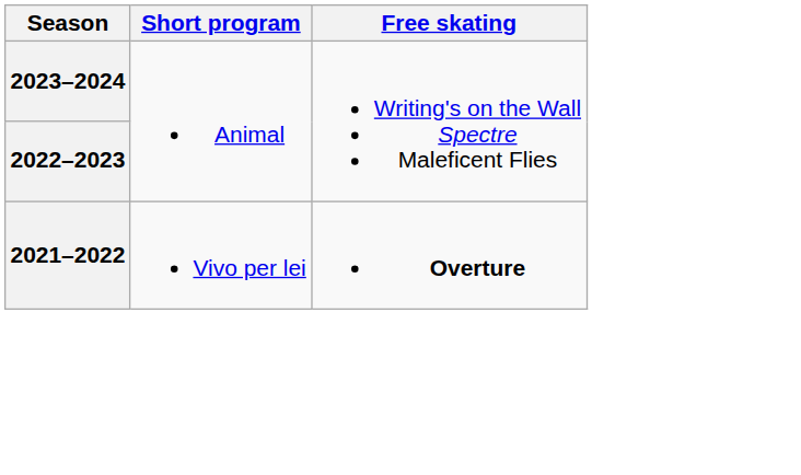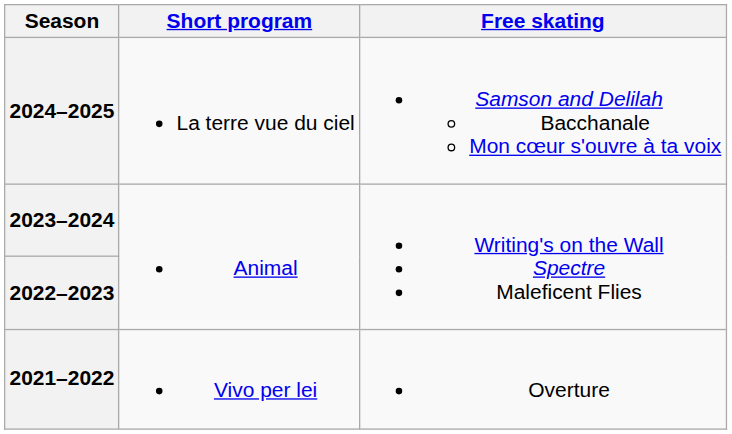 <table class="wikitable" style="text-align:center">
 <tr>
 <th>Season</th>
 <th><a href='#'>Short program</a></th>
 <th><a href='#'>Free skating</a></th>
+</tr>
+<tr>
+<th>2024–2025 <br> </th>
+<td><br><ul><li>La terre vue du ciel <br> </li></ul></td>
+<td><br><ul><li><em><a href='#'>Samson and Delilah</a></em><ul><li>Bacchanale</li><li><a href='#'>Mon cœur s'ouvre à ta voix</a> <br> </li></ul></li></ul></td>
 </tr>
 <tr>
 <th>2023–2024 <br> </th>
 <td rowspan=2><br><ul><li><a href='#'>Animal</a> <br> </li></ul></td>
 <td rowspan=2><br><ul><li><a href='#'>Writing's on the Wall</a> <br> </li><li><em><a href='#'>Spectre</a></em> <br> </li><li>Maleficent Flies <br> </li></ul></td>
 </tr>
 <tr>
 <th>2022–2023 <br> </th>
 </tr>
 <tr>
 <th>2021–2022 <br> </th>
 <td><br><ul><li><a href='#'>Vivo per lei</a> <br> </li></ul></td>
-<td><strong><br><ul><li>Overture <br> </li></ul></strong></td>
+<td><br><ul><li>Overture <br> </li></ul></td>
 </tr>
 </table>
